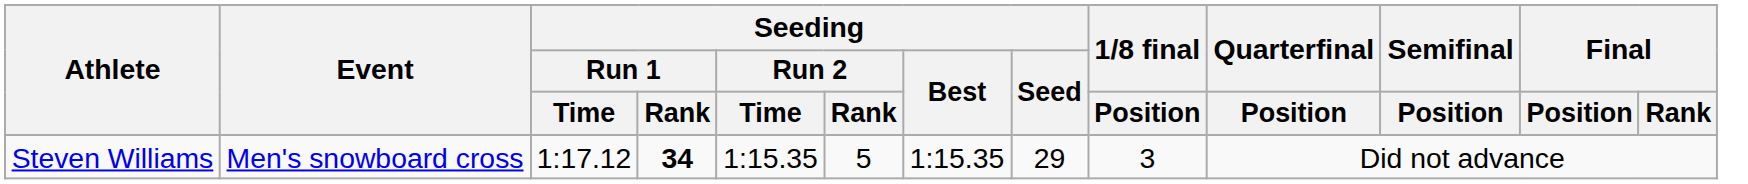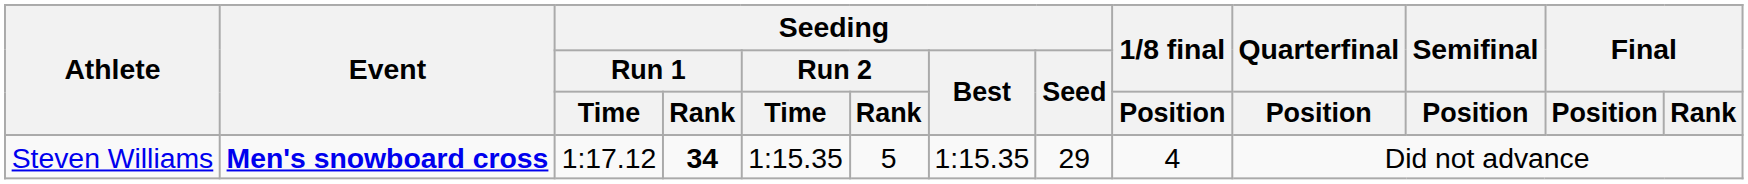 <table class=wikitable style=font-size:90%>
 <tr>
 <th rowspan=3>Athlete</th>
 <th rowspan=3>Event</th>
 <th colspan=6>Seeding</th>
 <th rowspan=2>1/8 final</th>
 <th rowspan=2>Quarterfinal</th>
 <th rowspan=2>Semifinal</th>
 <th rowspan=2 colspan=2>Final</th>
 </tr>
 <tr style=font-size:95%>
 <th colspan=2>Run 1</th>
 <th colspan=2>Run 2</th>
 <th rowspan=2>Best</th>
 <th rowspan=2>Seed</th>
 </tr>
 <tr style=font-size:95%>
 <th>Time</th>
 <th>Rank</th>
 <th>Time</th>
 <th>Rank</th>
 <th>Position</th>
 <th>Position</th>
 <th>Position</th>
 <th>Position</th>
 <th>Rank</th>
 </tr>
 <tr align=center>
 <td align="left"><a href='#'>Steven Williams</a></td>
-<td align="left"><a href='#'>Men's snowboard cross</a></td>
+<td align="left"><strong><a href='#'>Men's snowboard cross</a></strong></td>
 <td>1:17.12</td>
 <td><strong>34</strong></td>
 <td>1:15.35</td>
 <td>5</td>
 <td>1:15.35</td>
 <td>29</td>
-<td>3</td>
+<td>4</td>
 <td colspan=6>Did not advance</td>
 </tr>
 </table>
